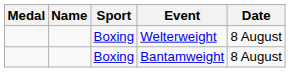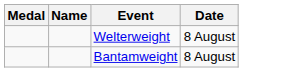 <table class="wikitable sortable" style="font-size:90%">
 <tr>
 <th>Medal</th>
 <th>Name</th>
-<th>Sport</th>
 <th>Event</th>
 <th>Date</th>
 </tr>
 <tr>
 <td></td>
 <td></td>
-<td><a href='#'>Boxing</a></td>
 <td><a href='#'>Welterweight</a></td>
 <td>8 August</td>
 </tr>
 <tr>
 <td></td>
 <td></td>
-<td><a href='#'>Boxing</a></td>
 <td><a href='#'>Bantamweight</a></td>
 <td>8 August</td>
 </tr>
 </table>
